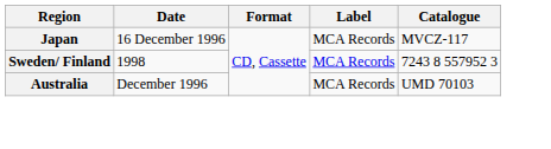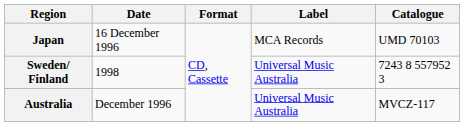 <table class="wikitable plainrowheaders">
 <tr>
 <th scope="col">Region</th>
 <th scope="col">Date</th>
 <th scope="col">Format</th>
 <th scope="col">Label</th>
 <th scope="col">Catalogue</th>
 </tr>
 <tr>
 <th scope="row">Japan</th>
 <td>16 December 1996 </td>
 <td rowspan="3"><a href='#'>CD</a>, <a href='#'>Cassette</a></td>
 <td>MCA Records</td>
-<td>MVCZ-117</td>
+<td>UMD 70103</td>
 </tr>
 <tr>
 <th scope="row">Sweden/ Finland</th>
 <td>1998</td>
-<td><a href='#'>MCA Records</a></td>
+<td><a href='#'>Universal Music Australia</a></td>
 <td>7243 8 557952 3</td>
 </tr>
 <tr>
 <th scope="row">Australia</th>
 <td>December 1996</td>
-<td>MCA Records</td>
-<td>UMD 70103</td>
+<td><a href='#'>Universal Music Australia</a></td>
+<td>MVCZ-117</td>
 </tr>
 </table>
